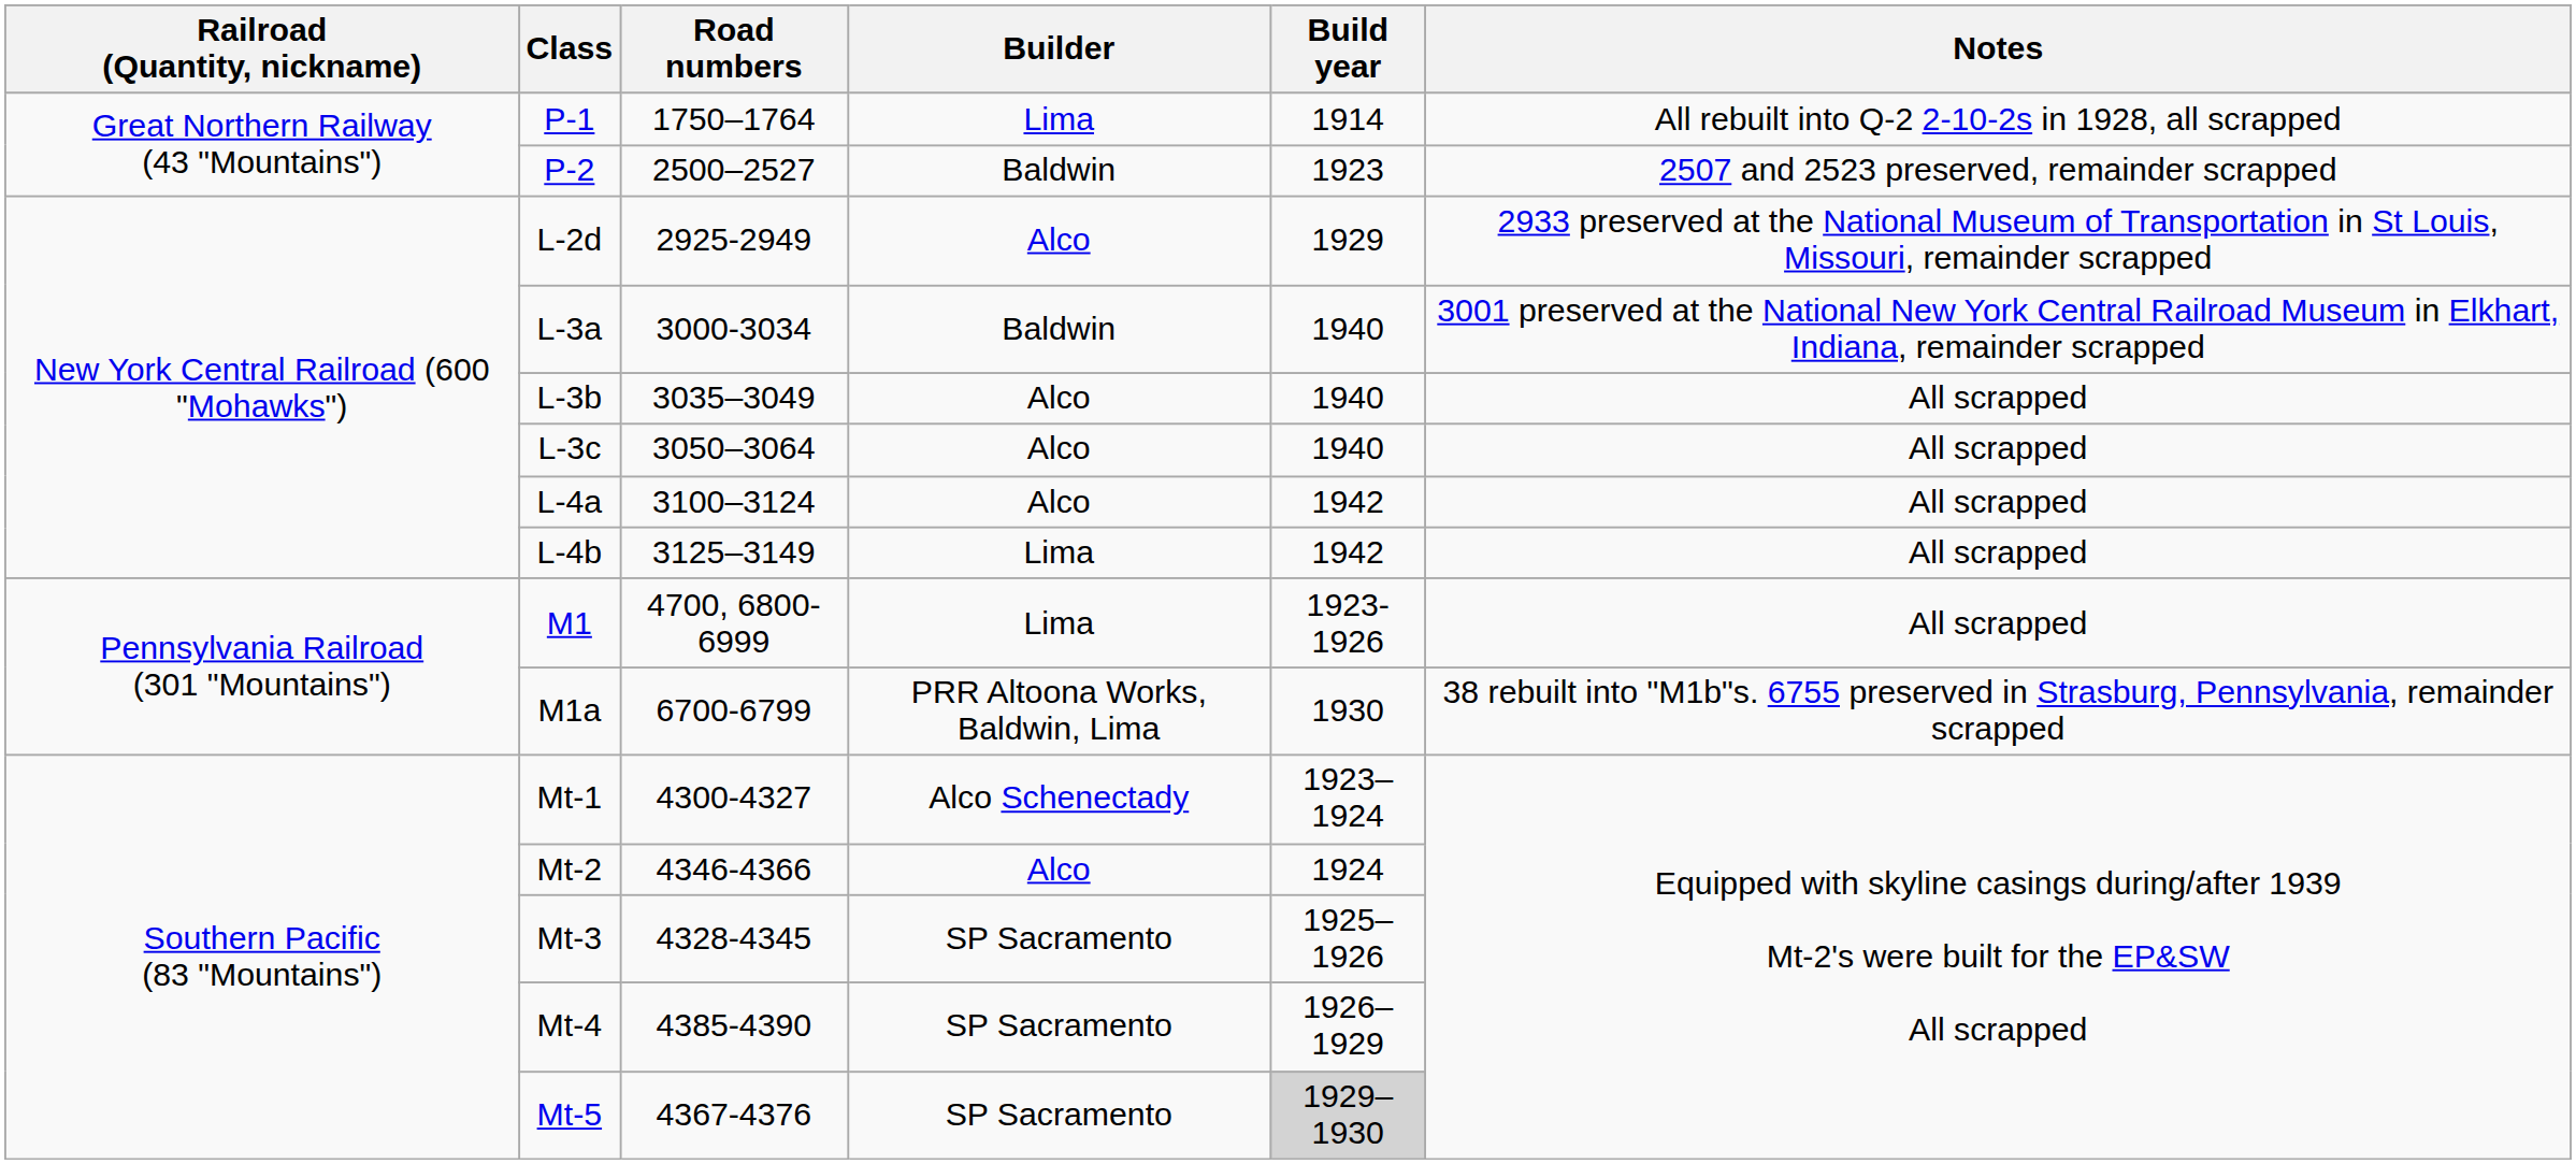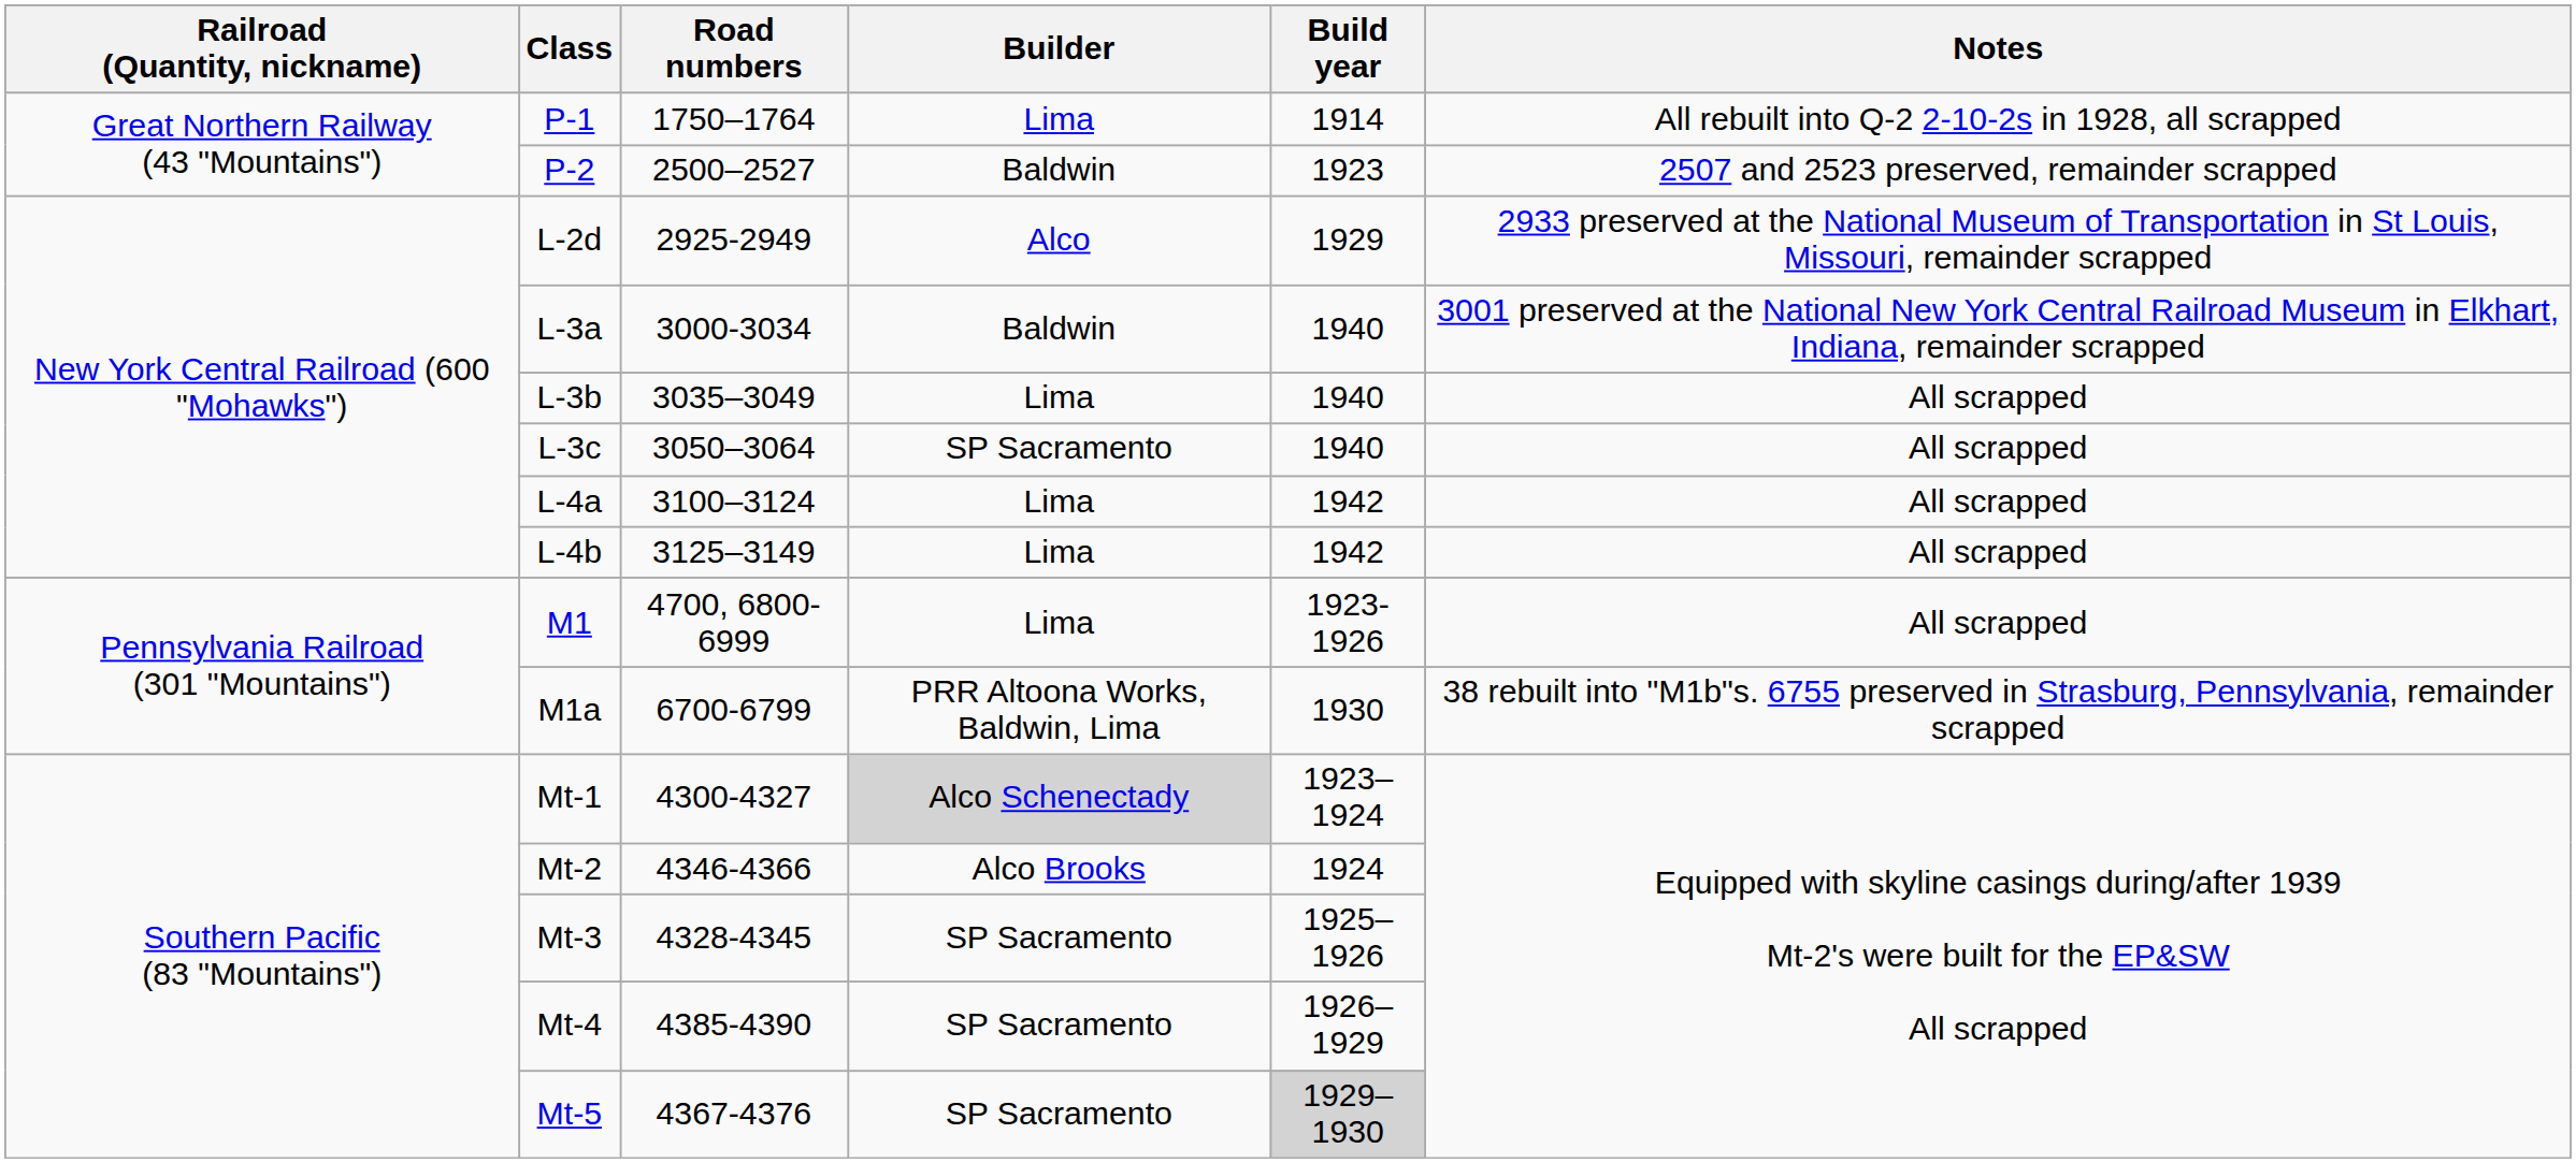 <table class="wikitable collapsible collapsed" style="margin:0.5em auto; text-align:center; min-width: 32em;">
 <tr style="background:silver;">
 <th>Railroad<br>(Quantity, nickname)</th>
 <th>Class</th>
 <th>Road numbers</th>
 <th>Builder</th>
 <th>Build year</th>
 <th>Notes</th>
 </tr>
 <tr>
 <td rowspan=2><a href='#'>Great Northern Railway</a><br>(43 "Mountains")</td>
 <td><a href='#'>P-1</a></td>
 <td>1750–1764</td>
 <td><a href='#'>Lima</a></td>
 <td>1914</td>
 <td>All rebuilt into Q-2 <a href='#'>2-10-2s</a> in 1928, all scrapped</td>
 </tr>
 <tr>
 <td><a href='#'>P-2</a></td>
 <td>2500–2527</td>
 <td>Baldwin</td>
 <td>1923</td>
 <td><a href='#'>2507</a> and 2523 preserved, remainder scrapped</td>
 </tr>
 <tr>
 <td rowspan=6><a href='#'>New York Central Railroad</a> (600 "<a href='#'>Mohawks</a>")</td>
 <td>L-2d</td>
 <td>2925-2949</td>
 <td><a href='#'>Alco</a></td>
 <td>1929</td>
 <td><a href='#'>2933</a> preserved at the <a href='#'>National Museum of Transportation</a> in <a href='#'>St Louis</a>, <a href='#'>Missouri</a>, remainder scrapped</td>
 </tr>
 <tr>
 <td>L-3a</td>
 <td>3000-3034</td>
 <td>Baldwin</td>
 <td>1940</td>
 <td><a href='#'>3001</a> preserved at the <a href='#'>National New York Central Railroad Museum</a> in <a href='#'>Elkhart, Indiana</a>, remainder scrapped</td>
 </tr>
 <tr>
 <td>L-3b</td>
 <td>3035–3049</td>
-<td>Alco</td>
+<td>Lima</td>
 <td>1940</td>
 <td>All scrapped</td>
 </tr>
 <tr>
 <td>L-3c</td>
 <td>3050–3064</td>
-<td>Alco</td>
+<td>SP Sacramento</td>
 <td>1940</td>
 <td>All scrapped</td>
 </tr>
 <tr>
 <td>L-4a</td>
 <td>3100–3124</td>
-<td>Alco</td>
+<td>Lima</td>
 <td>1942</td>
 <td>All scrapped</td>
 </tr>
 <tr>
 <td>L-4b</td>
 <td>3125–3149</td>
 <td>Lima</td>
 <td>1942</td>
 <td>All scrapped</td>
 </tr>
 <tr>
 <td rowspan=2><a href='#'>Pennsylvania Railroad</a><br>(301 "Mountains")</td>
 <td><a href='#'>M1</a></td>
 <td>4700, 6800-6999</td>
 <td>Lima</td>
 <td>1923-1926</td>
 <td>All scrapped</td>
 </tr>
 <tr>
 <td>M1a</td>
 <td>6700-6799</td>
 <td>PRR Altoona Works, Baldwin, Lima</td>
 <td>1930</td>
 <td>38 rebuilt into "M1b"s. <a href='#'>6755</a> preserved in <a href='#'>Strasburg, Pennsylvania</a>, remainder scrapped</td>
 </tr>
 <tr>
 <td rowspan=5><a href='#'>Southern Pacific</a><br>(83 "Mountains")</td>
 <td>Mt-1</td>
 <td>4300-4327</td>
-<td>Alco <a href='#'>Schenectady</a></td>
+<td style="background: lightgrey;">Alco <a href='#'>Schenectady</a></td>
 <td>1923–1924</td>
 <td rowspan=5>Equipped with skyline casings during/after 1939<br><br>Mt-2's were built for the <a href='#'>EP&SW</a><br><br>All scrapped</td>
 </tr>
 <tr>
 <td>Mt-2</td>
 <td>4346-4366</td>
-<td><a href='#'>Alco</a></td>
+<td>Alco <a href='#'>Brooks</a></td>
 <td>1924</td>
 </tr>
 <tr>
 <td>Mt-3</td>
 <td>4328-4345</td>
 <td>SP Sacramento</td>
 <td>1925–1926</td>
 </tr>
 <tr>
 <td>Mt-4</td>
 <td>4385-4390</td>
 <td>SP Sacramento</td>
 <td>1926–1929</td>
 </tr>
 <tr>
 <td><a href='#'>Mt-5</a></td>
 <td>4367-4376</td>
 <td>SP Sacramento</td>
 <td style="background: lightgrey;">1929–1930</td>
 </tr>
 </table>
